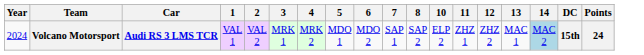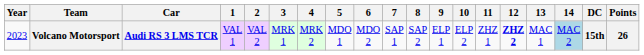 <table class="wikitable" style="text-align:center; font-size:85%">
 <tr>
 <th>Year</th>
 <th>Team</th>
 <th>Car</th>
 <th>1</th>
 <th>2</th>
 <th>3</th>
 <th>4</th>
 <th>5</th>
 <th>6</th>
 <th>7</th>
 <th>8</th>
+<th>9</th>
 <th>10</th>
 <th>11</th>
 <th>12</th>
 <th>13</th>
 <th>14</th>
 <th>DC</th>
 <th>Points</th>
 </tr>
 <tr>
-<td><a href='#'>2024</a></td>
+<td><a href='#'>2023</a></td>
 <th>Volcano Motorsport</th>
 <th><a href='#'>Audi RS 3 LMS TCR</a></th>
 <td style="background:#EFCFFF;"><a href='#'>VAL<br>1</a><br></td>
 <td style="background:#EFCFFF;"><a href='#'>VAL<br>2</a><br></td>
 <td style="background:#DFFFDF;"><a href='#'>MRK<br>1</a><br></td>
 <td style="background:#DFFFDF;"><a href='#'>MRK<br>2</a><br></td>
 <td><a href='#'>MDO<br>1</a></td>
 <td><a href='#'>MDO<br>2</a></td>
 <td><a href='#'>SAP<br>1</a></td>
 <td><a href='#'>SAP<br>2</a></td>
+<td><a href='#'>ELP<br>1</a></td>
 <td><a href='#'>ELP<br>2</a></td>
 <td><a href='#'>ZHZ<br>1</a></td>
-<td><a href='#'>ZHZ<br>2</a></td>
+<td><strong><a href='#'>ZHZ<br>2</a></strong></td>
 <td><a href='#'>MAC<br>1</a></td>
 <td style="background: lightblue;"><a href='#'>MAC<br>2</a></td>
 <th>15th</th>
-<th>24</th>
+<th>26</th>
 </tr>
 </table>
